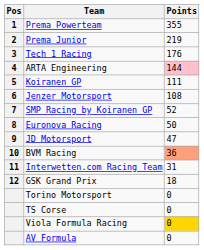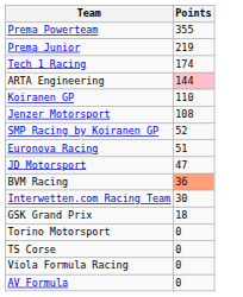 <table class="wikitable" style="font-size:90%;">
 <tr>
-<th>Pos</th>
 <th>Team</th>
 <th>Points</th>
 </tr>
 <tr>
-<th>1</th>
 <td> <a href='#'>Prema Powerteam</a></td>
 <td>355</td>
 </tr>
 <tr>
-<th>2</th>
 <td> <a href='#'>Prema Junior</a></td>
 <td>219</td>
 </tr>
 <tr>
-<th>3</th>
 <td> <a href='#'>Tech 1 Racing</a></td>
-<td>176</td>
+<td>174</td>
 </tr>
 <tr>
-<th>4</th>
 <td> ARTA Engineering</td>
 <td style="background: pink;">144</td>
 </tr>
 <tr>
-<th>5</th>
 <td> <a href='#'>Koiranen GP</a></td>
-<td>111</td>
+<td>110</td>
 </tr>
 <tr>
-<th>6</th>
 <td> <a href='#'>Jenzer Motorsport</a></td>
 <td>108</td>
 </tr>
 <tr>
-<th>7</th>
 <td> <a href='#'>SMP Racing by Koiranen GP</a></td>
 <td>52</td>
 </tr>
 <tr>
-<th>8</th>
 <td> <a href='#'>Euronova Racing</a></td>
-<td>50</td>
+<td>51</td>
 </tr>
 <tr>
-<th>9</th>
 <td> <a href='#'>JD Motorsport</a></td>
 <td>47</td>
 </tr>
 <tr>
-<th>10</th>
 <td> BVM Racing</td>
 <td style="background: lightsalmon;">36</td>
 </tr>
 <tr>
-<th>11</th>
 <td> <a href='#'>Interwetten.com Racing Team</a></td>
-<td>31</td>
+<td>30</td>
 </tr>
 <tr>
-<th>12</th>
 <td> GSK Grand Prix</td>
 <td>18</td>
 </tr>
 <tr>
-<th></th>
 <td> Torino Motorsport</td>
 <td>0</td>
 </tr>
 <tr>
-<th></th>
 <td> TS Corse</td>
 <td>0</td>
 </tr>
 <tr>
-<th></th>
 <td> Viola Formula Racing</td>
-<td style="background: gold;">0</td>
+<td>0</td>
 </tr>
 <tr>
-<th></th>
 <td> <a href='#'>AV Formula</a></td>
 <td>0</td>
 </tr>
 </table>
